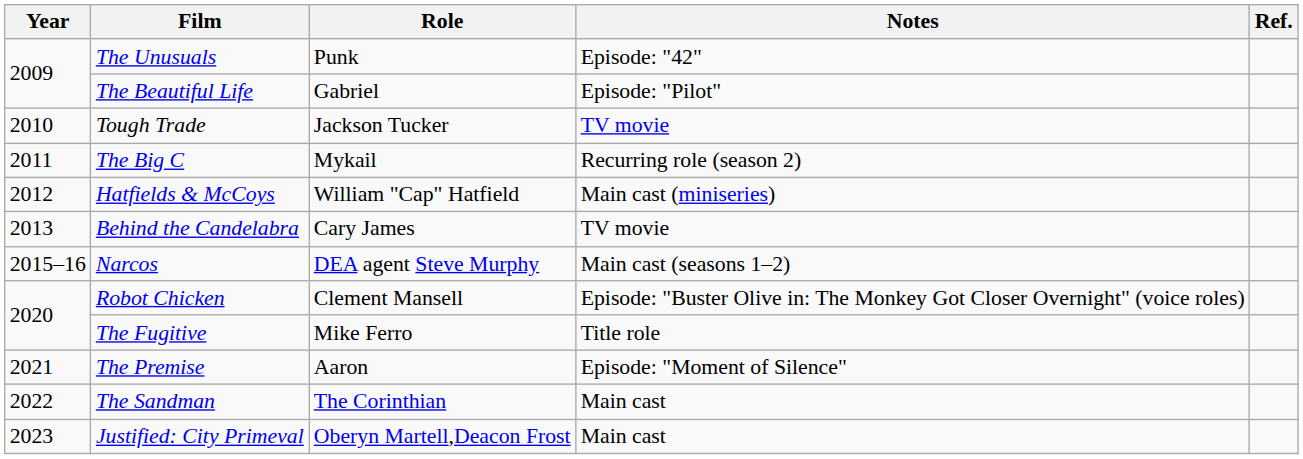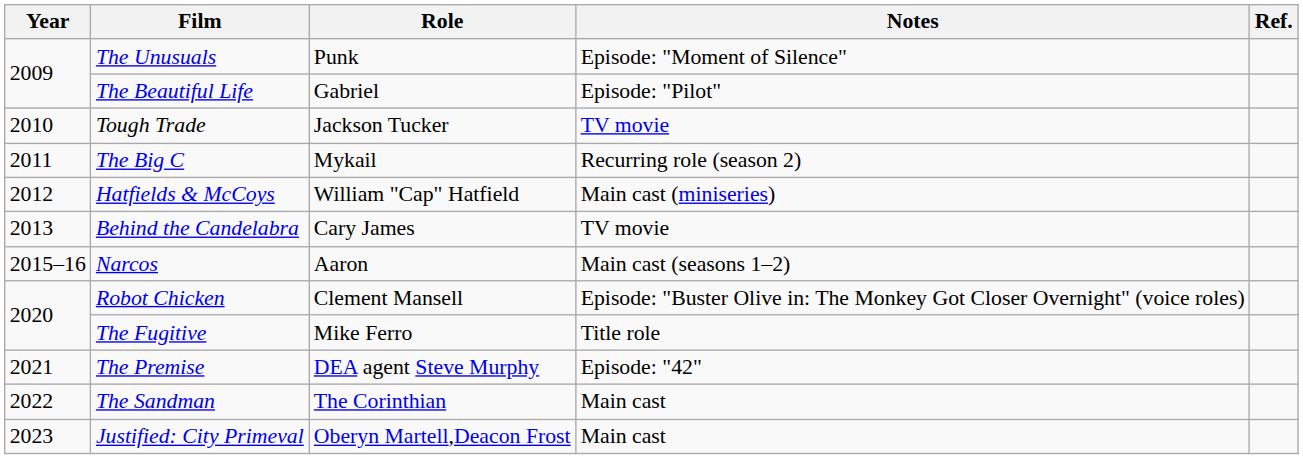 <table class="wikitable sortable">
 <tr>
 <th>Year</th>
 <th>Film</th>
 <th>Role</th>
 <th class="unsortable">Notes</th>
 <th>Ref.</th>
 </tr>
 <tr>
 <td rowspan="2">2009</td>
 <td><em><a href='#'>The Unusuals</a></em></td>
 <td>Punk</td>
-<td>Episode: "42"</td>
+<td>Episode: "Moment of Silence"</td>
 <td></td>
 </tr>
 <tr>
 <td><em><a href='#'>The Beautiful Life</a></em></td>
 <td>Gabriel</td>
 <td>Episode: "Pilot"</td>
 <td></td>
 </tr>
 <tr>
 <td>2010</td>
 <td><em>Tough Trade</em></td>
 <td>Jackson Tucker</td>
 <td><a href='#'>TV movie</a></td>
 <td></td>
 </tr>
 <tr>
 <td>2011</td>
 <td><em><a href='#'>The Big C</a></em></td>
 <td>Mykail</td>
 <td>Recurring role (season 2)</td>
 <td></td>
 </tr>
 <tr>
 <td>2012</td>
 <td><em><a href='#'>Hatfields & McCoys</a></em></td>
 <td>William "Cap" Hatfield</td>
 <td>Main cast (<a href='#'>miniseries</a>)</td>
 <td></td>
 </tr>
 <tr>
 <td>2013</td>
 <td><em><a href='#'>Behind the Candelabra</a></em></td>
 <td>Cary James</td>
 <td>TV movie</td>
 <td></td>
 </tr>
 <tr>
 <td>2015–16</td>
 <td><em><a href='#'>Narcos</a></em></td>
-<td><a href='#'>DEA</a> agent <a href='#'>Steve Murphy</a></td>
+<td>Aaron</td>
 <td>Main cast (seasons 1–2)</td>
 <td></td>
 </tr>
 <tr>
 <td rowspan="2">2020</td>
 <td><em><a href='#'>Robot Chicken</a></em></td>
 <td>Clement Mansell</td>
 <td>Episode: "Buster Olive in: The Monkey Got Closer Overnight" (voice roles)</td>
 <td></td>
 </tr>
 <tr>
 <td><em><a href='#'>The Fugitive</a></em></td>
 <td>Mike Ferro</td>
 <td>Title role</td>
 <td></td>
 </tr>
 <tr>
 <td>2021</td>
 <td><em><a href='#'>The Premise</a></em></td>
-<td>Aaron</td>
-<td>Episode: "Moment of Silence"</td>
+<td><a href='#'>DEA</a> agent <a href='#'>Steve Murphy</a></td>
+<td>Episode: "42"</td>
 <td></td>
 </tr>
 <tr>
 <td>2022</td>
 <td><em><a href='#'>The Sandman</a></em></td>
 <td><a href='#'>The Corinthian</a></td>
 <td>Main cast</td>
 <td></td>
 </tr>
 <tr>
 <td>2023</td>
 <td><em><a href='#'>Justified: City Primeval</a></em></td>
 <td><a href='#'>Oberyn Martell</a>,<a href='#'>Deacon Frost</a></td>
 <td>Main cast</td>
 <td></td>
 </tr>
 </table>
